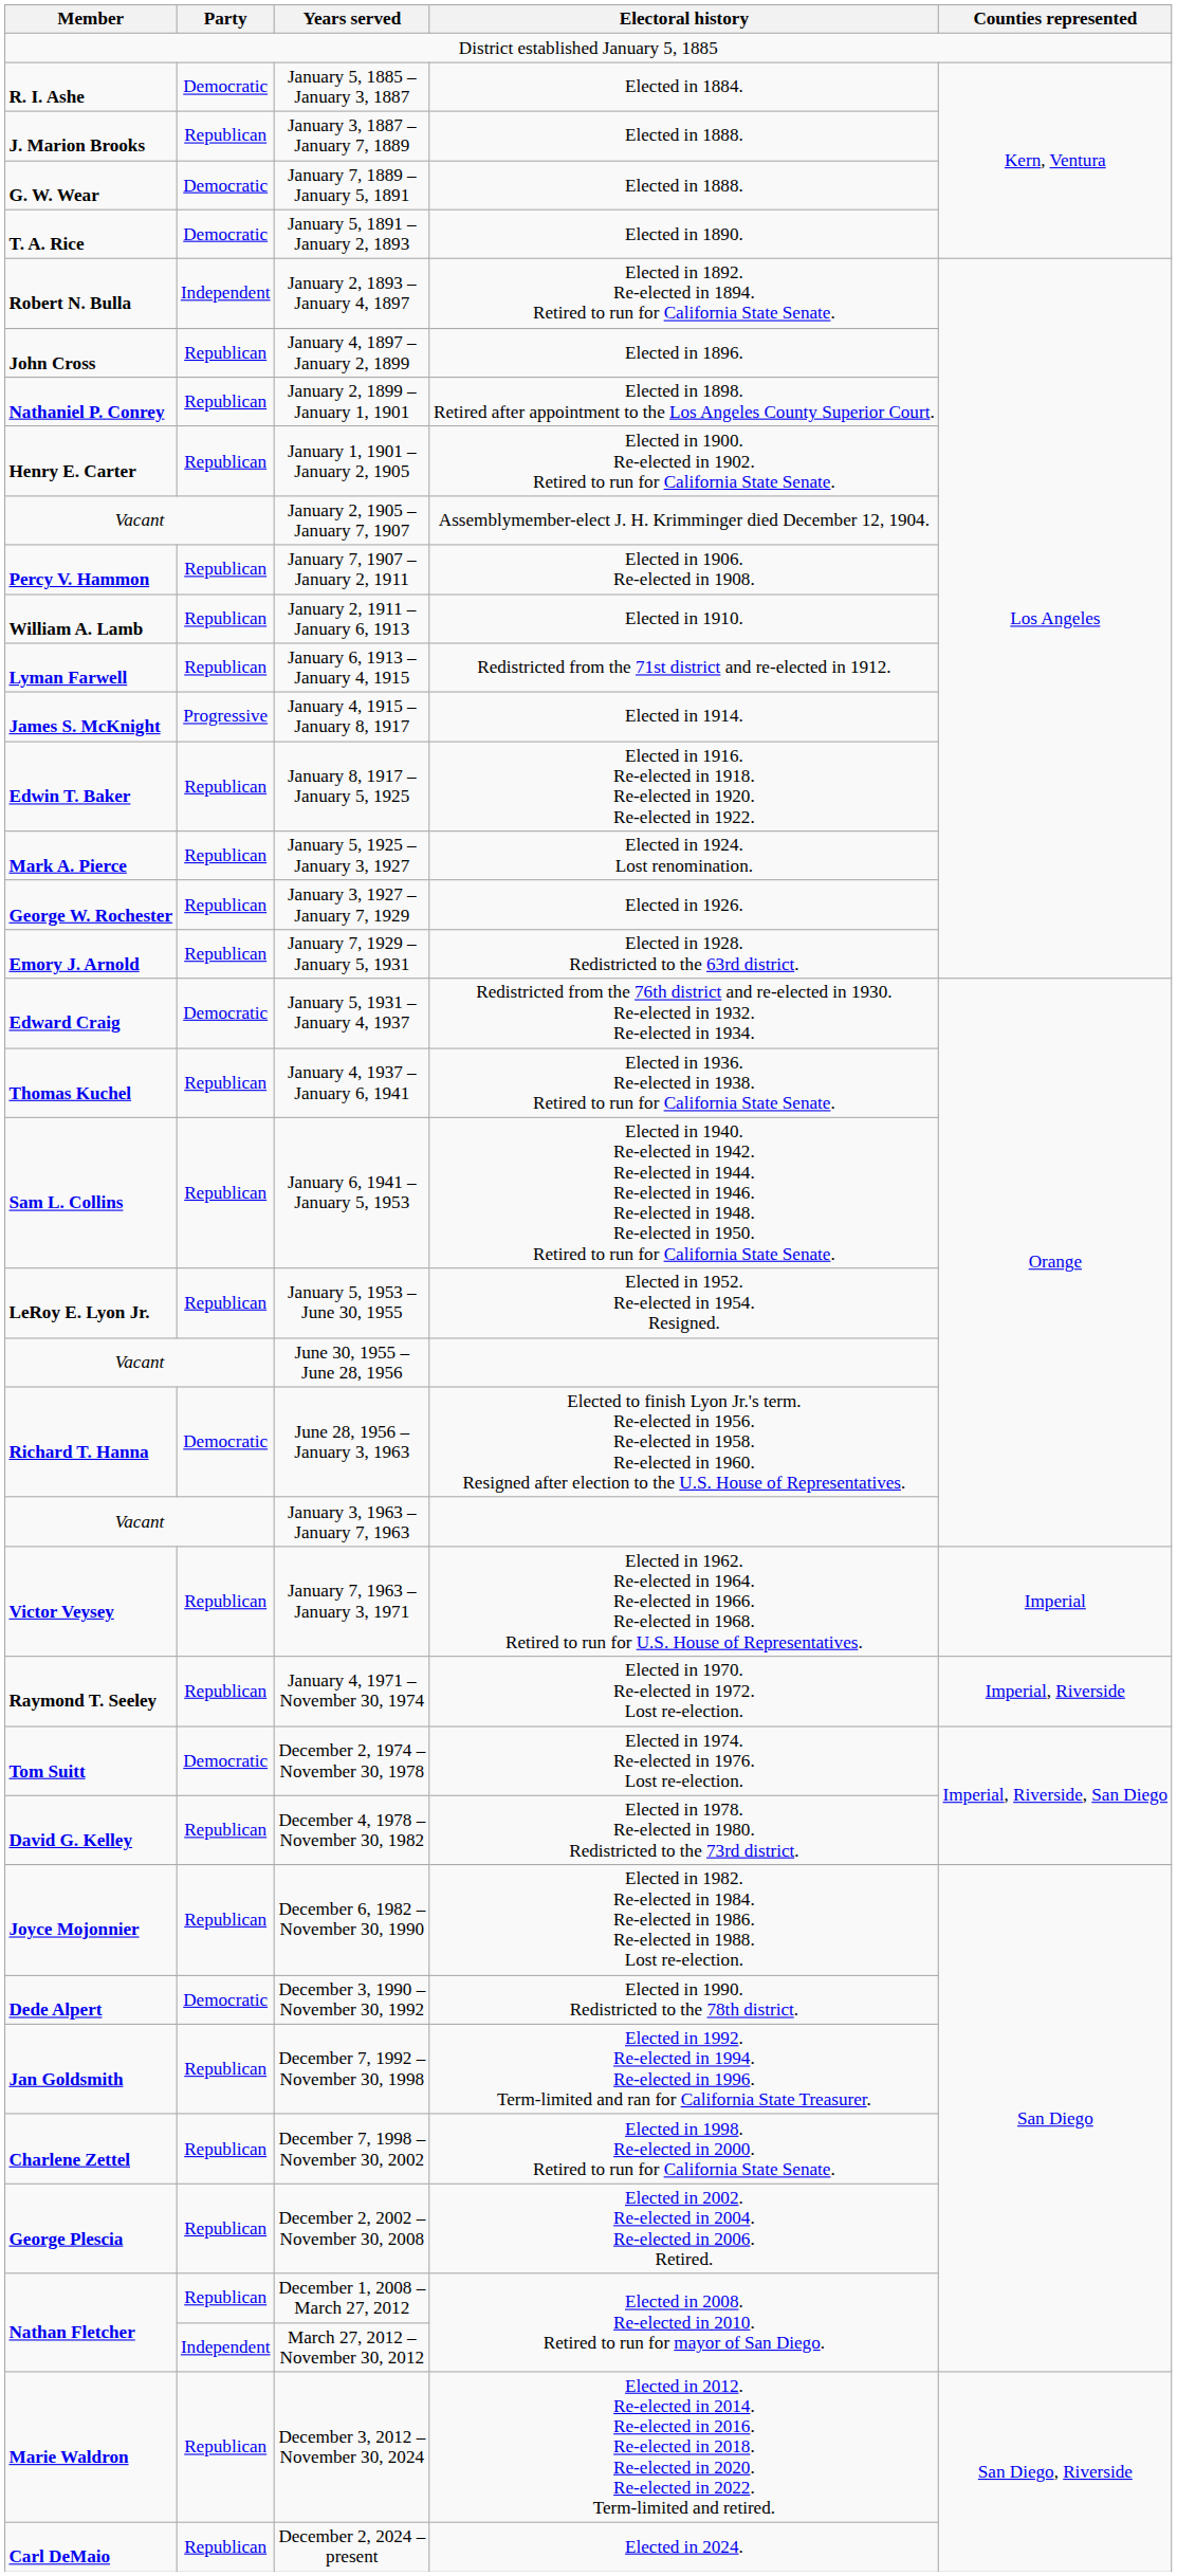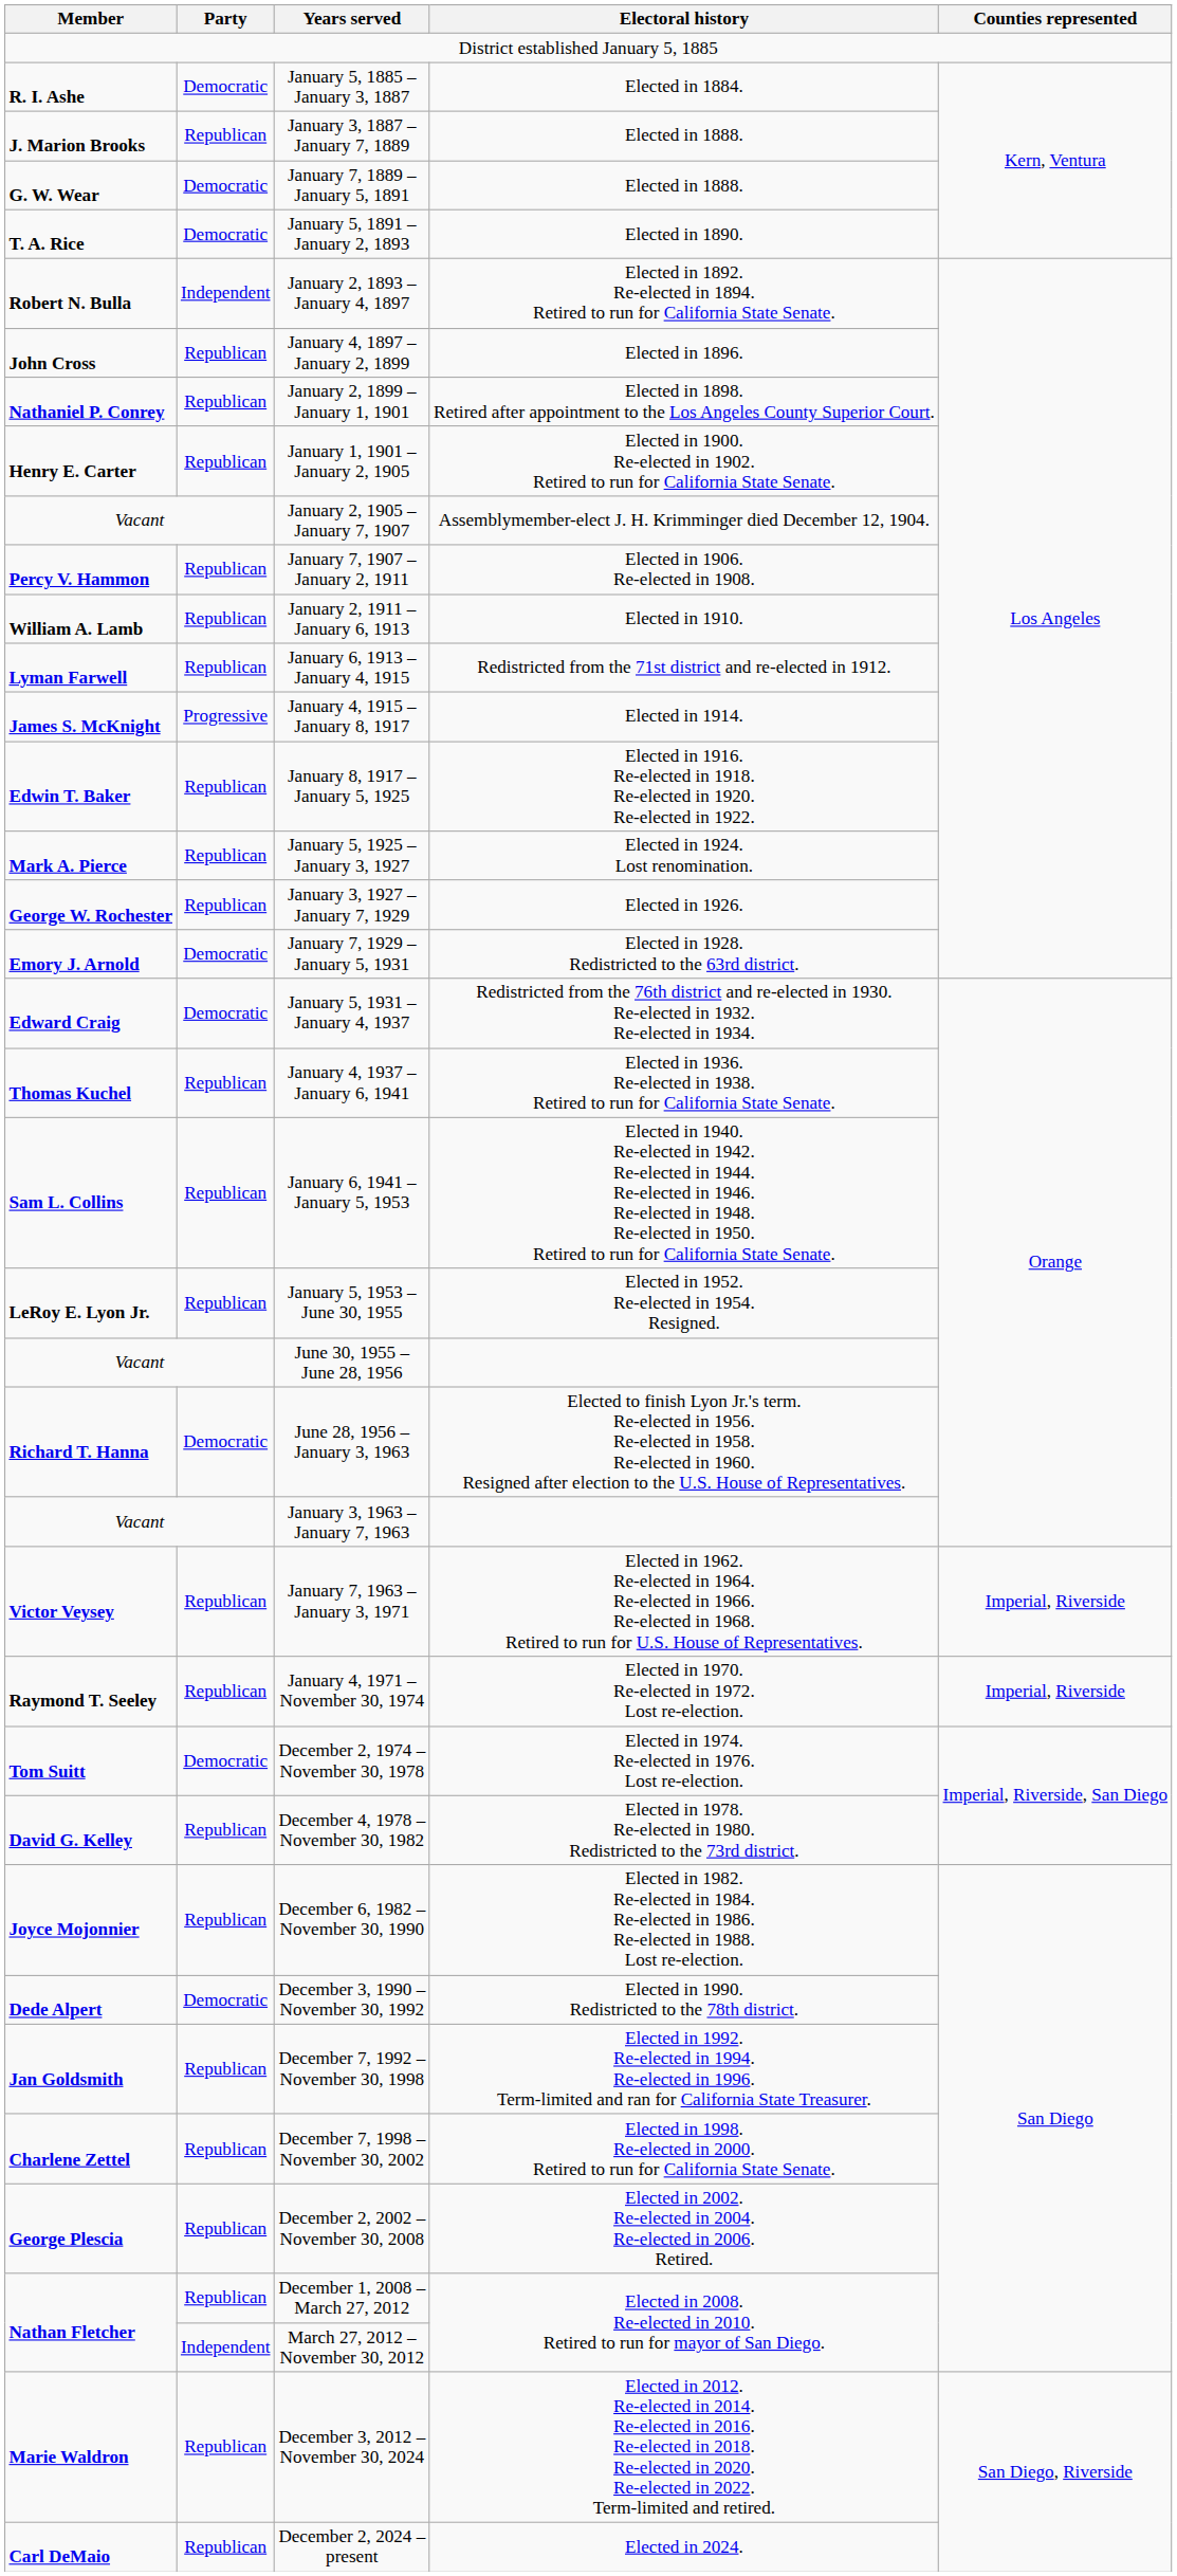 <table class=wikitable style="text-align:center">
 <tr>
 <th>Member</th>
 <th>Party</th>
 <th>Years served</th>
 <th>Electoral history</th>
 <th>Counties represented</th>
 </tr>
 <tr>
 <td colspan="5">District established January 5, 1885</td>
 </tr>
 <tr>
 <td align=left><br> <strong>R. I. Ashe</strong><br></td>
 <td><a href='#'>Democratic</a></td>
 <td>January 5, 1885 – <br> January 3, 1887</td>
 <td>Elected in 1884. <br> </td>
 <td rowspan="4"><a href='#'>Kern</a>, <a href='#'>Ventura</a></td>
 </tr>
 <tr>
 <td align=left> <br> <strong>J. Marion Brooks</strong><br></td>
 <td><a href='#'>Republican</a></td>
 <td>January 3, 1887 – <br> January 7, 1889</td>
 <td>Elected in 1888. <br> </td>
 </tr>
 <tr>
 <td align=left><br> <strong>G. W. Wear</strong><br></td>
 <td><a href='#'>Democratic</a></td>
 <td>January 7, 1889 – <br> January 5, 1891</td>
 <td>Elected in 1888. <br> </td>
 </tr>
 <tr>
 <td align=left><br> <strong>T. A. Rice</strong><br></td>
 <td><a href='#'>Democratic</a></td>
 <td>January 5, 1891 – <br> January 2, 1893</td>
 <td>Elected in 1890. <br> </td>
 </tr>
 <tr>
 <td align=left><br> <strong>Robert N. Bulla</strong><br></td>
 <td><a href='#'>Independent</a></td>
 <td>January 2, 1893 – <br> January 4, 1897</td>
 <td>Elected in 1892. <br> Re-elected in 1894. <br> Retired to run for <a href='#'>California State Senate</a>.</td>
 <td rowspan="13"><a href='#'>Los Angeles</a></td>
 </tr>
 <tr>
 <td align=left><br> <strong>John Cross</strong><br></td>
 <td><a href='#'>Republican</a></td>
 <td>January 4, 1897 – <br> January 2, 1899</td>
 <td>Elected in 1896. <br> </td>
 </tr>
 <tr>
 <td align=left> <br> <strong><a href='#'>Nathaniel P. Conrey</a></strong><br></td>
 <td><a href='#'>Republican</a></td>
 <td>January 2, 1899 – <br> January 1, 1901</td>
 <td>Elected in 1898. <br> Retired after appointment to the <a href='#'>Los Angeles County Superior Court</a>.</td>
 </tr>
 <tr>
 <td align=left><br> <strong>Henry E. Carter</strong><br></td>
 <td><a href='#'>Republican</a></td>
 <td>January 1, 1901 – <br> January 2, 1905</td>
 <td>Elected in 1900. <br> Re-elected in 1902. <br> Retired to run for <a href='#'>California State Senate</a>.</td>
 </tr>
 <tr>
 <td colspan="2"><em>Vacant</em></td>
 <td>January 2, 1905 – <br> January 7, 1907</td>
 <td>Assemblymember-elect J. H. Krimminger died December 12, 1904.</td>
 </tr>
 <tr>
 <td align=left> <br> <strong><a href='#'>Percy V. Hammon</a></strong><br></td>
 <td><a href='#'>Republican</a></td>
 <td>January 7, 1907 – <br> January 2, 1911</td>
 <td>Elected in 1906. <br> Re-elected in 1908. <br> </td>
 </tr>
 <tr>
 <td align=left> <br> <strong>William A. Lamb</strong><br></td>
 <td><a href='#'>Republican</a></td>
 <td>January 2, 1911 – <br> January 6, 1913</td>
 <td>Elected in 1910. <br> </td>
 </tr>
 <tr>
 <td align=left> <br> <strong><a href='#'>Lyman Farwell</a></strong><br></td>
 <td><a href='#'>Republican</a></td>
 <td>January 6, 1913 – <br> January 4, 1915</td>
 <td>Redistricted from the <a href='#'>71st district</a> and re-elected in 1912. <br> </td>
 </tr>
 <tr>
 <td align=left><br> <strong><a href='#'>James S. McKnight</a></strong><br></td>
 <td><a href='#'>Progressive</a></td>
 <td>January 4, 1915 – <br> January 8, 1917</td>
 <td>Elected in 1914. <br> </td>
 </tr>
 <tr>
 <td align=left> <br> <strong><a href='#'>Edwin T. Baker</a></strong><br></td>
 <td><a href='#'>Republican</a></td>
 <td>January 8, 1917 – <br> January 5, 1925</td>
 <td>Elected in 1916. <br> Re-elected in 1918. <br> Re-elected in 1920. <br> Re-elected in 1922. <br> </td>
 </tr>
 <tr>
 <td align=left> <br> <strong><a href='#'>Mark A. Pierce</a></strong><br></td>
 <td><a href='#'>Republican</a></td>
 <td>January 5, 1925 – <br> January 3, 1927</td>
 <td>Elected in 1924. <br> Lost renomination.</td>
 </tr>
 <tr>
 <td align=left> <br> <strong><a href='#'>George W. Rochester</a></strong><br></td>
 <td><a href='#'>Republican</a></td>
 <td>January 3, 1927 – <br> January 7, 1929</td>
 <td>Elected in 1926. <br> </td>
 </tr>
 <tr>
 <td align=left><br> <strong><a href='#'>Emory J. Arnold</a></strong><br></td>
-<td><a href='#'>Republican</a></td>
+<td><a href='#'>Democratic</a></td>
 <td>January 7, 1929 – <br> January 5, 1931</td>
 <td>Elected in 1928. <br> Redistricted to the <a href='#'>63rd district</a>.</td>
 </tr>
 <tr>
 <td align=left> <br> <strong><a href='#'>Edward Craig</a></strong><br></td>
 <td><a href='#'>Democratic</a></td>
 <td>January 5, 1931 – <br> January 4, 1937</td>
 <td>Redistricted from the <a href='#'>76th district</a> and re-elected in 1930. <br> Re-elected in 1932. <br> Re-elected in 1934. <br> </td>
 <td rowspan="7"><a href='#'>Orange</a></td>
 </tr>
 <tr>
 <td align=left> <br> <strong><a href='#'>Thomas Kuchel</a></strong><br></td>
 <td><a href='#'>Republican</a></td>
 <td>January 4, 1937 – <br> January 6, 1941</td>
 <td>Elected in 1936. <br> Re-elected in 1938. <br> Retired to run for <a href='#'>California State Senate</a>.</td>
 </tr>
 <tr>
 <td align=left> <br> <strong><a href='#'>Sam L. Collins</a></strong><br></td>
 <td><a href='#'>Republican</a></td>
 <td>January 6, 1941 – <br> January 5, 1953</td>
 <td>Elected in 1940. <br> Re-elected in 1942. <br> Re-elected in 1944. <br> Re-elected in 1946. <br> Re-elected in 1948. <br> Re-elected in 1950. <br> Retired to run for <a href='#'>California State Senate</a>.</td>
 </tr>
 <tr>
 <td align=left> <br> <strong>LeRoy E. Lyon Jr.</strong><br></td>
 <td><a href='#'>Republican</a></td>
 <td>January 5, 1953 – <br> June 30, 1955</td>
 <td>Elected in 1952. <br> Re-elected in 1954. <br> Resigned.</td>
 </tr>
 <tr>
 <td colspan="2"><em>Vacant</em></td>
 <td>June 30, 1955 – <br> June 28, 1956</td>
 <td></td>
 </tr>
 <tr>
 <td align=left> <br> <strong><a href='#'>Richard T. Hanna</a></strong><br></td>
 <td><a href='#'>Democratic</a></td>
 <td>June 28, 1956 – <br> January 3, 1963</td>
 <td>Elected to finish Lyon Jr.'s term. <br> Re-elected in 1956. <br> Re-elected in 1958. <br> Re-elected in 1960. <br> Resigned after election to the <a href='#'>U.S. House of Representatives</a>.</td>
 </tr>
 <tr>
 <td colspan="2"><em>Vacant</em></td>
 <td>January 3, 1963 – <br> January 7, 1963</td>
 <td></td>
 </tr>
 <tr>
 <td align=left> <br> <strong><a href='#'>Victor Veysey</a></strong><br></td>
 <td><a href='#'>Republican</a></td>
 <td>January 7, 1963 – <br> January 3, 1971</td>
 <td>Elected in 1962. <br> Re-elected in 1964. <br> Re-elected in 1966. <br> Re-elected in 1968. <br> Retired to run for <a href='#'>U.S. House of Representatives</a>.</td>
-<td><a href='#'>Imperial</a></td>
+<td><a href='#'>Imperial</a>, <a href='#'>Riverside</a></td>
 </tr>
 <tr>
 <td align=left> <br> <strong>Raymond T. Seeley</strong><br></td>
 <td><a href='#'>Republican</a></td>
 <td>January 4, 1971 – <br> November 30, 1974</td>
 <td>Elected in 1970. <br> Re-elected in 1972. <br> Lost re-election.</td>
 <td><a href='#'>Imperial</a>, <a href='#'>Riverside</a></td>
 </tr>
 <tr>
 <td align=left> <br> <strong><a href='#'>Tom Suitt</a></strong><br></td>
 <td><a href='#'>Democratic</a></td>
 <td>December 2, 1974 – <br> November 30, 1978</td>
 <td>Elected in 1974. <br> Re-elected in 1976. <br> Lost re-election.</td>
 <td rowspan="2"><a href='#'>Imperial</a>, <a href='#'>Riverside</a>, <a href='#'>San Diego</a></td>
 </tr>
 <tr>
 <td align=left> <br> <strong><a href='#'>David G. Kelley</a></strong><br></td>
 <td><a href='#'>Republican</a></td>
 <td>December 4, 1978 – <br> November 30, 1982</td>
 <td>Elected in 1978. <br> Re-elected in 1980. <br> Redistricted to the <a href='#'>73rd district</a>.</td>
 </tr>
 <tr>
 <td align=left><br> <strong><a href='#'>Joyce Mojonnier</a></strong><br></td>
 <td><a href='#'>Republican</a></td>
 <td>December 6, 1982 – <br> November 30, 1990</td>
 <td>Elected in 1982. <br> Re-elected in 1984. <br> Re-elected in 1986. <br> Re-elected in 1988. <br> Lost re-election.</td>
 <td rowspan="7"><a href='#'>San Diego</a></td>
 </tr>
 <tr>
 <td align=left> <br> <strong><a href='#'>Dede Alpert</a></strong><br></td>
 <td><a href='#'>Democratic</a></td>
 <td>December 3, 1990 – <br> November 30, 1992</td>
 <td>Elected in 1990. <br> Redistricted to the <a href='#'>78th district</a>.</td>
 </tr>
 <tr>
 <td align=left> <br> <strong><a href='#'>Jan Goldsmith</a></strong><br></td>
 <td><a href='#'>Republican</a></td>
 <td>December 7, 1992 – <br> November 30, 1998</td>
 <td><a href='#'>Elected in 1992</a>. <br> <a href='#'>Re-elected in 1994</a>. <br> <a href='#'>Re-elected in 1996</a>. <br> Term-limited and ran for <a href='#'>California State Treasurer</a>.</td>
 </tr>
 <tr>
 <td align=left><br> <strong><a href='#'>Charlene Zettel</a></strong><br></td>
 <td><a href='#'>Republican</a></td>
 <td>December 7, 1998 – <br> November 30, 2002</td>
 <td><a href='#'>Elected in 1998</a>. <br> <a href='#'>Re-elected in 2000</a>. <br> Retired to run for <a href='#'>California State Senate</a>.</td>
 </tr>
 <tr>
 <td align=left> <br> <strong><a href='#'>George Plescia</a></strong><br></td>
 <td><a href='#'>Republican</a></td>
 <td>December 2, 2002 – <br> November 30, 2008</td>
 <td><a href='#'>Elected in 2002</a>. <br> <a href='#'>Re-elected in 2004</a>. <br> <a href='#'>Re-elected in 2006</a>. <br> Retired.</td>
 </tr>
 <tr>
 <td rowspan="2" align="left"> <br> <strong><a href='#'>Nathan Fletcher</a></strong><br></td>
 <td><a href='#'>Republican</a></td>
 <td>December 1, 2008 – <br> March 27, 2012</td>
 <td rowspan="2"><a href='#'>Elected in 2008</a>. <br> <a href='#'>Re-elected in 2010</a>. <br> Retired to run for <a href='#'>mayor of San Diego</a>.</td>
 </tr>
 <tr>
 <td><a href='#'>Independent</a></td>
 <td>March 27, 2012 – <br> November 30, 2012</td>
 </tr>
 <tr>
 <td align=left><br> <strong><a href='#'>Marie Waldron</a></strong><br></td>
 <td><a href='#'>Republican</a></td>
 <td>December 3, 2012 – <br> November 30, 2024</td>
 <td><a href='#'>Elected in 2012</a>. <br> <a href='#'>Re-elected in 2014</a>. <br> <a href='#'>Re-elected in 2016</a>. <br> <a href='#'>Re-elected in 2018</a>. <br> <a href='#'>Re-elected in 2020</a>. <br> <a href='#'>Re-elected in 2022</a>. <br> Term-limited and retired.</td>
 <td rowspan=2><a href='#'>San Diego</a>, <a href='#'>Riverside</a></td>
 </tr>
 <tr>
 <td align=left><br> <strong><a href='#'>Carl DeMaio</a></strong><br></td>
 <td><a href='#'>Republican</a></td>
 <td>December 2, 2024 – <br> present</td>
 <td><a href='#'>Elected in 2024</a>.</td>
 </tr>
 </table>
